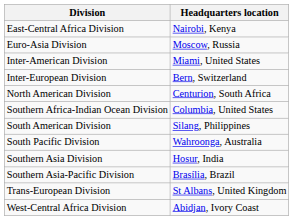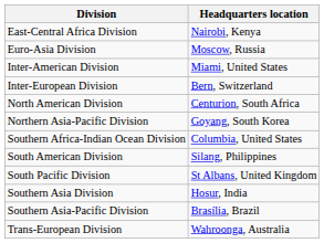 <table class="wikitable">
 <tr>
 <th>Division</th>
 <th>Headquarters location</th>
 </tr>
 <tr>
 <td>East-Central Africa Division</td>
 <td><a href='#'>Nairobi</a>, Kenya</td>
 </tr>
 <tr>
 <td>Euro-Asia Division</td>
 <td><a href='#'>Moscow</a>, Russia</td>
 </tr>
 <tr>
 <td>Inter-American Division</td>
 <td><a href='#'>Miami</a>, United States</td>
 </tr>
 <tr>
 <td>Inter-European Division</td>
 <td><a href='#'>Bern</a>, Switzerland</td>
 </tr>
 <tr>
 <td>North American Division</td>
 <td><a href='#'>Centurion</a>, South Africa</td>
 </tr>
 <tr>
+<td>Northern Asia-Pacific Division</td>
+<td><a href='#'>Goyang</a>, South Korea</td>
+</tr>
+<tr>
 <td>Southern Africa-Indian Ocean Division</td>
 <td><a href='#'>Columbia</a>, United States</td>
 </tr>
 <tr>
 <td>South American Division</td>
 <td><a href='#'>Silang</a>, Philippines</td>
 </tr>
 <tr>
 <td>South Pacific Division</td>
-<td><a href='#'>Wahroonga</a>, Australia</td>
+<td><a href='#'>St Albans</a>, United Kingdom</td>
 </tr>
 <tr>
 <td>Southern Asia Division</td>
 <td><a href='#'>Hosur</a>, India</td>
 </tr>
 <tr>
 <td>Southern Asia-Pacific Division</td>
 <td><a href='#'>Brasília</a>, Brazil</td>
 </tr>
 <tr>
 <td>Trans-European Division</td>
-<td><a href='#'>St Albans</a>, United Kingdom</td>
-</tr>
-<tr>
-<td>West-Central Africa Division</td>
-<td><a href='#'>Abidjan</a>, Ivory Coast</td>
+<td><a href='#'>Wahroonga</a>, Australia</td>
 </tr>
 </table>
